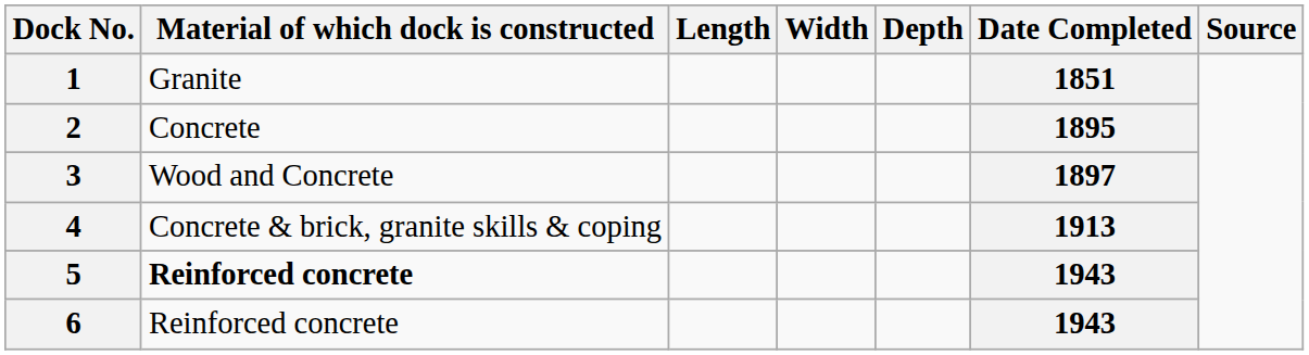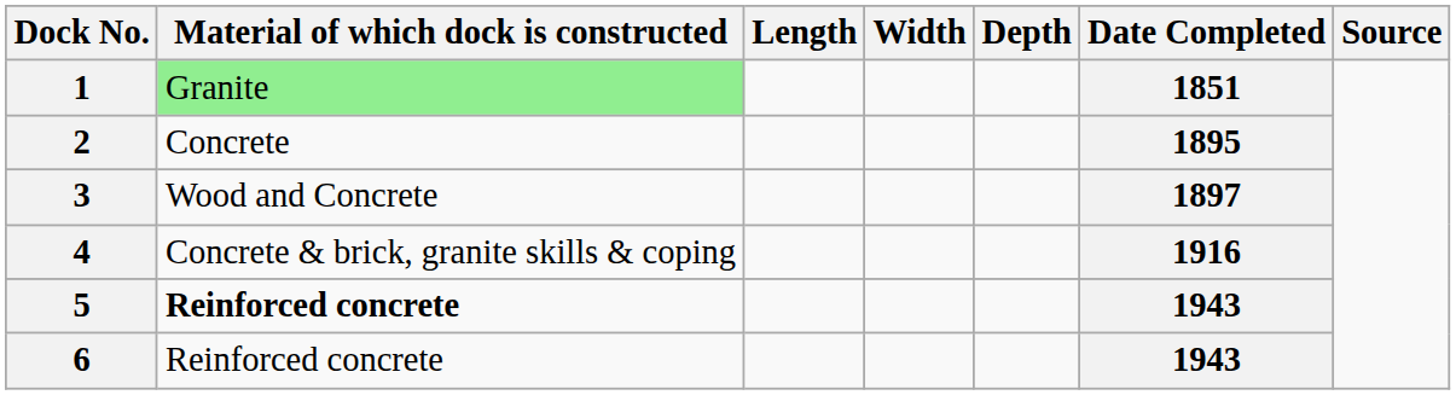 <table class="wikitable">
 <tr>
 <th style="text-align: left;">Dock No.</th>
 <th>Material of which dock is constructed</th>
 <th>Length</th>
 <th>Width</th>
 <th>Depth</th>
 <th>Date Completed</th>
 <th>Source</th>
 </tr>
 <tr>
 <th style="text-align: center;">1</th>
-<td>Granite</td>
+<td style="background: lightgreen;">Granite</td>
 <td></td>
 <td></td>
 <td></td>
 <th center>1851</th>
 <td rowspan=6></td>
 </tr>
 <tr>
 <th style="text-align: center;">2</th>
 <td>Concrete</td>
 <td></td>
 <td></td>
 <td></td>
 <th center>1895</th>
 </tr>
 <tr>
 <th style="text-align: center;">3</th>
 <td>Wood and Concrete</td>
 <td></td>
 <td></td>
 <td></td>
 <th center>1897</th>
 </tr>
 <tr>
 <th style="text-align: center;">4</th>
 <td>Concrete & brick, granite skills & coping</td>
 <td></td>
 <td></td>
 <td></td>
-<th center>1913</th>
+<th center>1916</th>
 </tr>
 <tr>
 <th style="text-align: center;">5</th>
 <td><strong>Reinforced concrete</strong></td>
 <td></td>
 <td></td>
 <td></td>
 <th center>1943</th>
 </tr>
 <tr>
 <th style="text-align: center;">6</th>
 <td>Reinforced concrete</td>
 <td></td>
 <td></td>
 <td></td>
 <th center>1943</th>
 </tr>
 </table>
